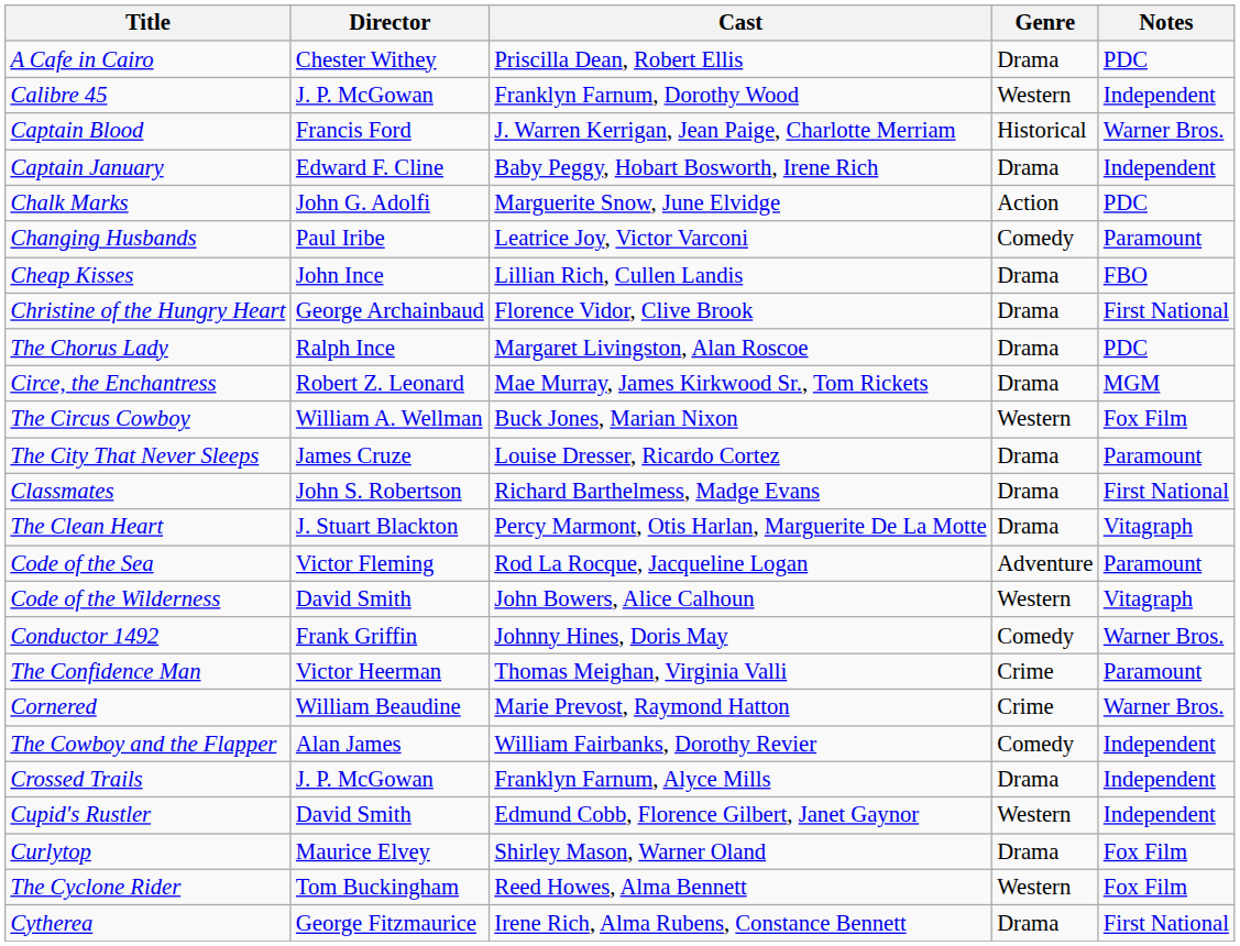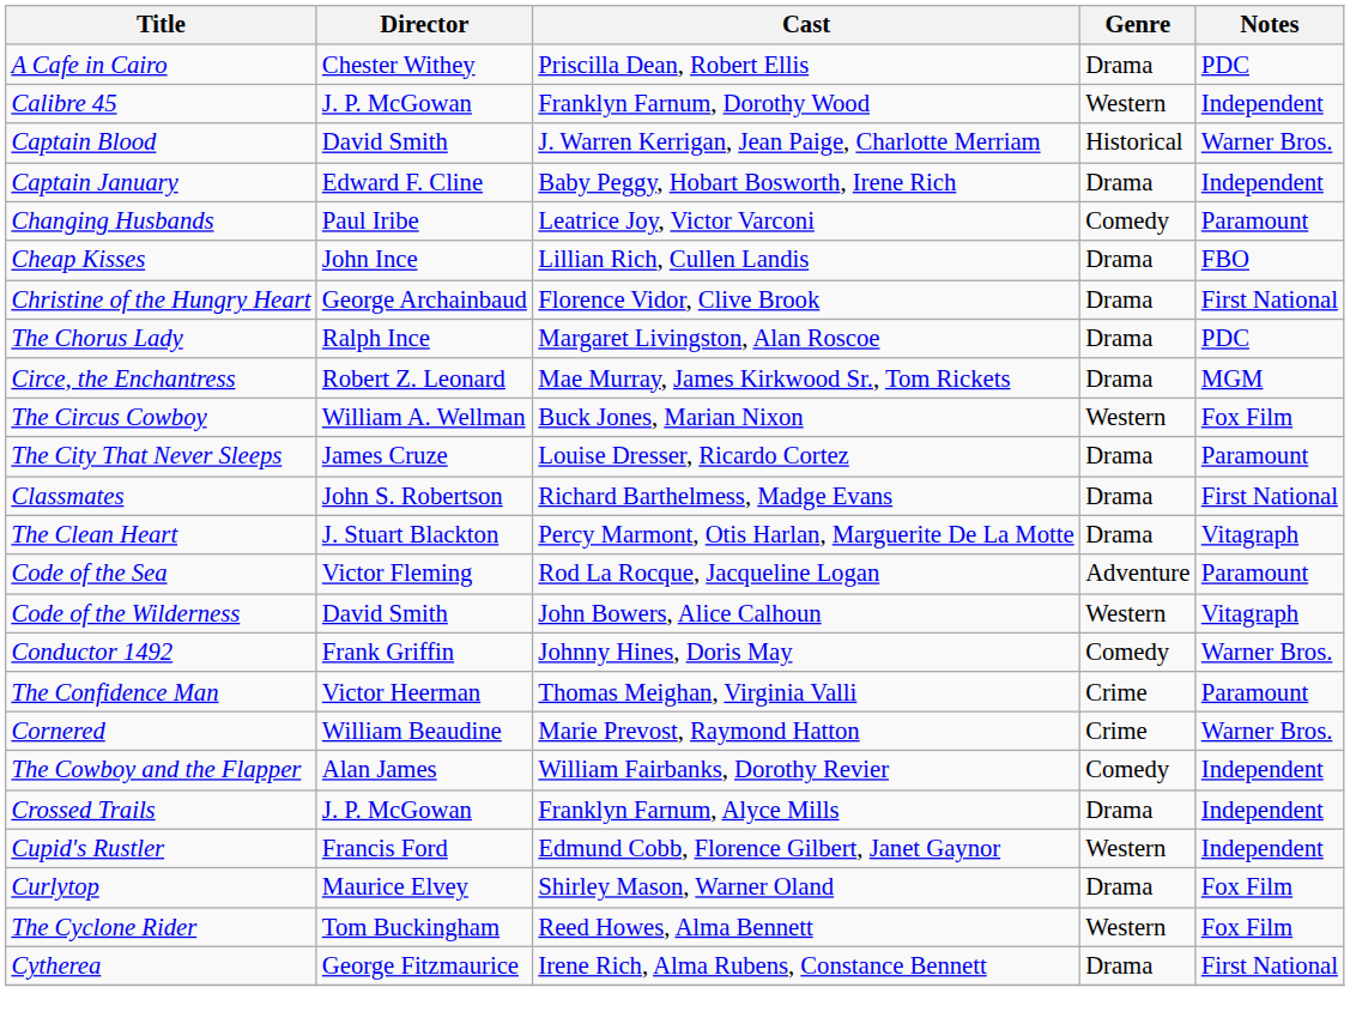 <table class="wikitable">
 <tr>
 <th>Title</th>
 <th>Director</th>
 <th>Cast</th>
 <th>Genre</th>
 <th>Notes</th>
 </tr>
 <tr>
 <td><em><a href='#'>A Cafe in Cairo</a></em></td>
 <td><a href='#'>Chester Withey</a></td>
 <td><a href='#'>Priscilla Dean</a>, <a href='#'>Robert Ellis</a></td>
 <td>Drama</td>
 <td><a href='#'>PDC</a></td>
 </tr>
 <tr>
 <td><em><a href='#'>Calibre 45</a></em></td>
 <td><a href='#'>J. P. McGowan</a></td>
 <td><a href='#'>Franklyn Farnum</a>, <a href='#'>Dorothy Wood</a></td>
 <td>Western</td>
 <td><a href='#'>Independent</a></td>
 </tr>
 <tr>
 <td><em><a href='#'>Captain Blood</a></em></td>
-<td><a href='#'>Francis Ford</a></td>
+<td><a href='#'>David Smith</a></td>
 <td><a href='#'>J. Warren Kerrigan</a>, <a href='#'>Jean Paige</a>, <a href='#'>Charlotte Merriam</a></td>
 <td>Historical</td>
 <td><a href='#'>Warner Bros.</a></td>
 </tr>
 <tr>
 <td><em><a href='#'>Captain January</a></em></td>
 <td><a href='#'>Edward F. Cline</a></td>
 <td><a href='#'>Baby Peggy</a>, <a href='#'>Hobart Bosworth</a>, <a href='#'>Irene Rich</a></td>
 <td>Drama</td>
 <td><a href='#'>Independent</a></td>
-</tr>
-<tr>
-<td><em><a href='#'>Chalk Marks</a></em></td>
-<td><a href='#'>John G. Adolfi</a></td>
-<td><a href='#'>Marguerite Snow</a>, <a href='#'>June Elvidge</a></td>
-<td>Action</td>
-<td><a href='#'>PDC</a></td>
 </tr>
 <tr>
 <td><em><a href='#'>Changing Husbands</a></em></td>
 <td><a href='#'>Paul Iribe</a></td>
 <td><a href='#'>Leatrice Joy</a>, <a href='#'>Victor Varconi</a></td>
 <td>Comedy</td>
 <td><a href='#'>Paramount</a></td>
 </tr>
 <tr>
 <td><em><a href='#'>Cheap Kisses</a></em></td>
 <td><a href='#'>John Ince</a></td>
 <td><a href='#'>Lillian Rich</a>, <a href='#'>Cullen Landis</a></td>
 <td>Drama</td>
 <td><a href='#'>FBO</a></td>
 </tr>
 <tr>
 <td><em><a href='#'>Christine of the Hungry Heart</a></em></td>
 <td><a href='#'>George Archainbaud</a></td>
 <td><a href='#'>Florence Vidor</a>, <a href='#'>Clive Brook</a></td>
 <td>Drama</td>
 <td><a href='#'>First National</a></td>
 </tr>
 <tr>
 <td><em><a href='#'>The Chorus Lady</a></em></td>
 <td><a href='#'>Ralph Ince</a></td>
 <td><a href='#'>Margaret Livingston</a>, <a href='#'>Alan Roscoe</a></td>
 <td>Drama</td>
 <td><a href='#'>PDC</a></td>
 </tr>
 <tr>
 <td><em><a href='#'>Circe, the Enchantress</a></em></td>
 <td><a href='#'>Robert Z. Leonard</a></td>
 <td><a href='#'>Mae Murray</a>, <a href='#'>James Kirkwood Sr.</a>, <a href='#'>Tom Rickets</a></td>
 <td>Drama</td>
 <td><a href='#'>MGM</a></td>
 </tr>
 <tr>
 <td><em><a href='#'>The Circus Cowboy</a></em></td>
 <td><a href='#'>William A. Wellman</a></td>
 <td><a href='#'>Buck Jones</a>, <a href='#'>Marian Nixon</a></td>
 <td>Western</td>
 <td><a href='#'>Fox Film</a></td>
 </tr>
 <tr>
 <td><em><a href='#'>The City That Never Sleeps</a></em></td>
 <td><a href='#'>James Cruze</a></td>
 <td><a href='#'>Louise Dresser</a>, <a href='#'>Ricardo Cortez</a></td>
 <td>Drama</td>
 <td><a href='#'>Paramount</a></td>
 </tr>
 <tr>
 <td><em><a href='#'>Classmates</a></em></td>
 <td><a href='#'>John S. Robertson</a></td>
 <td><a href='#'>Richard Barthelmess</a>, <a href='#'>Madge Evans</a></td>
 <td>Drama</td>
 <td><a href='#'>First National</a></td>
 </tr>
 <tr>
 <td><em><a href='#'>The Clean Heart</a></em></td>
 <td><a href='#'>J. Stuart Blackton</a></td>
 <td><a href='#'>Percy Marmont</a>, <a href='#'>Otis Harlan</a>, <a href='#'>Marguerite De La Motte</a></td>
 <td>Drama</td>
 <td><a href='#'>Vitagraph</a></td>
 </tr>
 <tr>
 <td><em><a href='#'>Code of the Sea</a></em></td>
 <td><a href='#'>Victor Fleming</a></td>
 <td><a href='#'>Rod La Rocque</a>, <a href='#'>Jacqueline Logan</a></td>
 <td>Adventure</td>
 <td><a href='#'>Paramount</a></td>
 </tr>
 <tr>
 <td><em><a href='#'>Code of the Wilderness</a></em></td>
 <td><a href='#'>David Smith</a></td>
 <td><a href='#'>John Bowers</a>, <a href='#'>Alice Calhoun</a></td>
 <td>Western</td>
 <td><a href='#'>Vitagraph</a></td>
 </tr>
 <tr>
 <td><em><a href='#'>Conductor 1492</a></em></td>
 <td><a href='#'>Frank Griffin</a></td>
 <td><a href='#'>Johnny Hines</a>, <a href='#'>Doris May</a></td>
 <td>Comedy</td>
 <td><a href='#'>Warner Bros.</a></td>
 </tr>
 <tr>
 <td><em><a href='#'>The Confidence Man</a></em></td>
 <td><a href='#'>Victor Heerman</a></td>
 <td><a href='#'>Thomas Meighan</a>, <a href='#'>Virginia Valli</a></td>
 <td>Crime</td>
 <td><a href='#'>Paramount</a></td>
 </tr>
 <tr>
 <td><em><a href='#'>Cornered</a></em></td>
 <td><a href='#'>William Beaudine</a></td>
 <td><a href='#'>Marie Prevost</a>, <a href='#'>Raymond Hatton</a></td>
 <td>Crime</td>
 <td><a href='#'>Warner Bros.</a></td>
 </tr>
 <tr>
 <td><em><a href='#'>The Cowboy and the Flapper</a></em></td>
 <td><a href='#'>Alan James</a></td>
 <td><a href='#'>William Fairbanks</a>, <a href='#'>Dorothy Revier</a></td>
 <td>Comedy</td>
 <td><a href='#'>Independent</a></td>
 </tr>
 <tr>
 <td><em><a href='#'>Crossed Trails</a></em></td>
 <td><a href='#'>J. P. McGowan</a></td>
 <td><a href='#'>Franklyn Farnum</a>, <a href='#'>Alyce Mills</a></td>
 <td>Drama</td>
 <td><a href='#'>Independent</a></td>
 </tr>
 <tr>
 <td><em><a href='#'>Cupid's Rustler</a></em></td>
-<td><a href='#'>David Smith</a></td>
+<td><a href='#'>Francis Ford</a></td>
 <td><a href='#'>Edmund Cobb</a>, <a href='#'>Florence Gilbert</a>, <a href='#'>Janet Gaynor</a></td>
 <td>Western</td>
 <td><a href='#'>Independent</a></td>
 </tr>
 <tr>
 <td><em><a href='#'>Curlytop</a></em></td>
 <td><a href='#'>Maurice Elvey</a></td>
 <td><a href='#'>Shirley Mason</a>, <a href='#'>Warner Oland</a></td>
 <td>Drama</td>
 <td><a href='#'>Fox Film</a></td>
 </tr>
 <tr>
 <td><em><a href='#'>The Cyclone Rider</a></em></td>
 <td><a href='#'>Tom Buckingham</a></td>
 <td><a href='#'>Reed Howes</a>, <a href='#'>Alma Bennett</a></td>
 <td>Western</td>
 <td><a href='#'>Fox Film</a></td>
 </tr>
 <tr>
 <td><em><a href='#'>Cytherea</a></em></td>
 <td><a href='#'>George Fitzmaurice</a></td>
 <td><a href='#'>Irene Rich</a>, <a href='#'>Alma Rubens</a>, <a href='#'>Constance Bennett</a></td>
 <td>Drama</td>
 <td><a href='#'>First National</a></td>
 </tr>
 <tr>
 </tr>
 </table>
